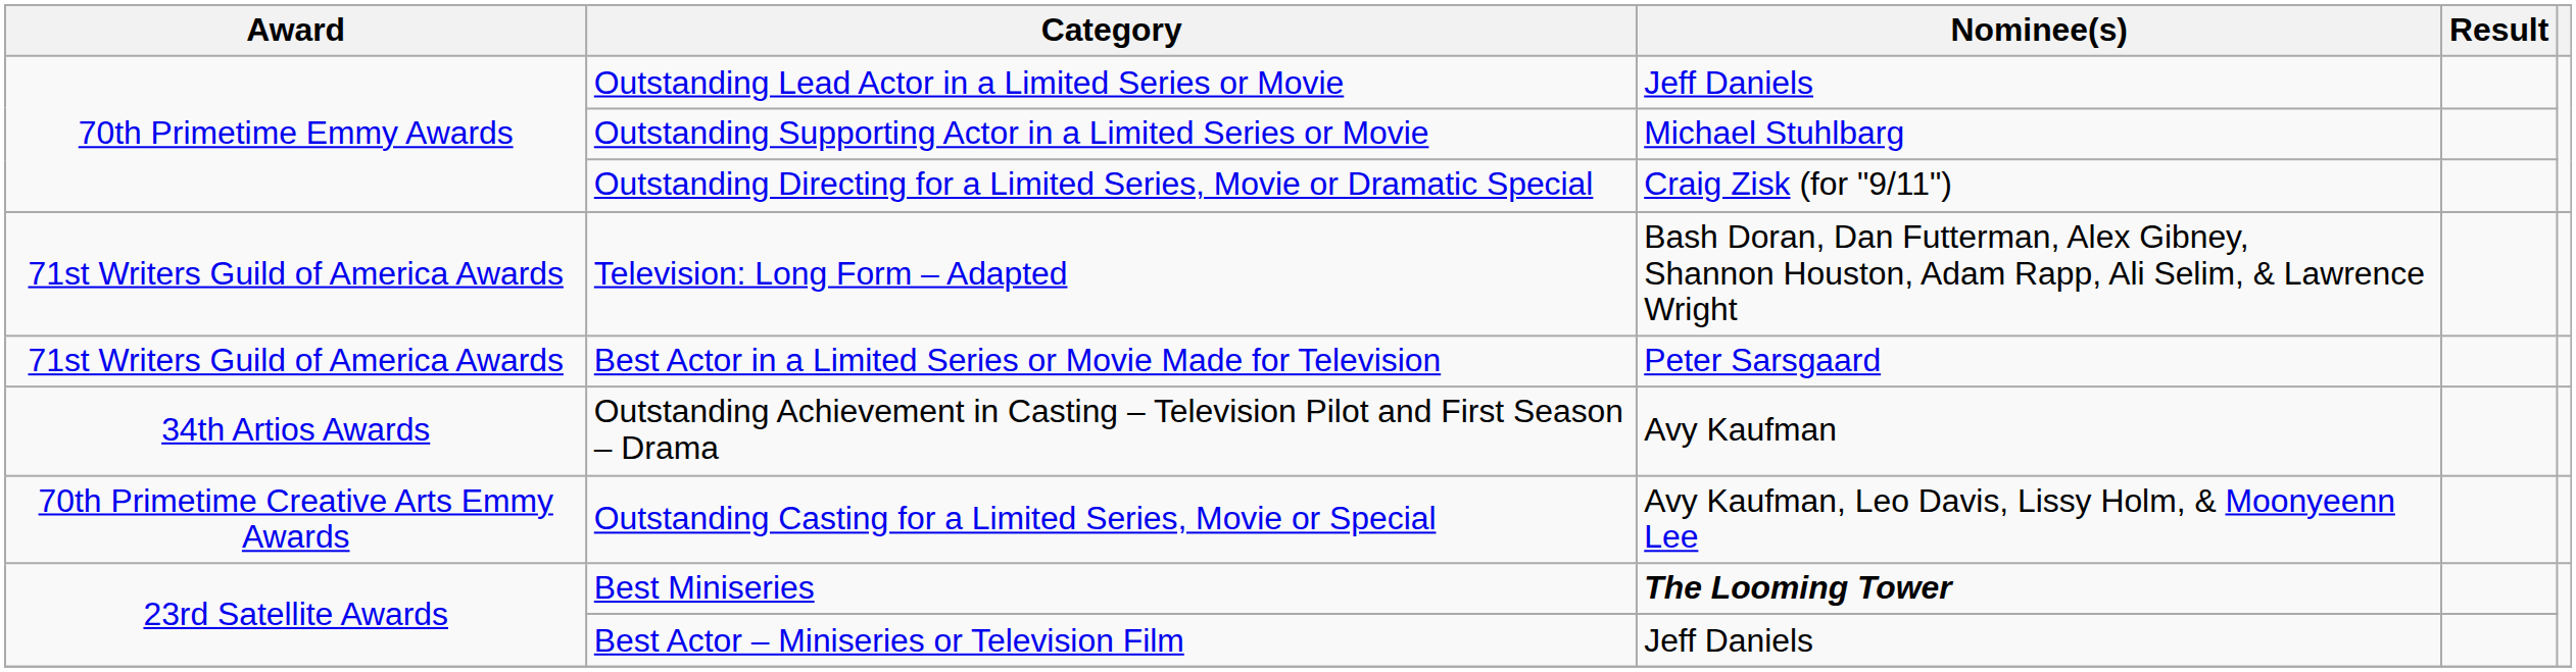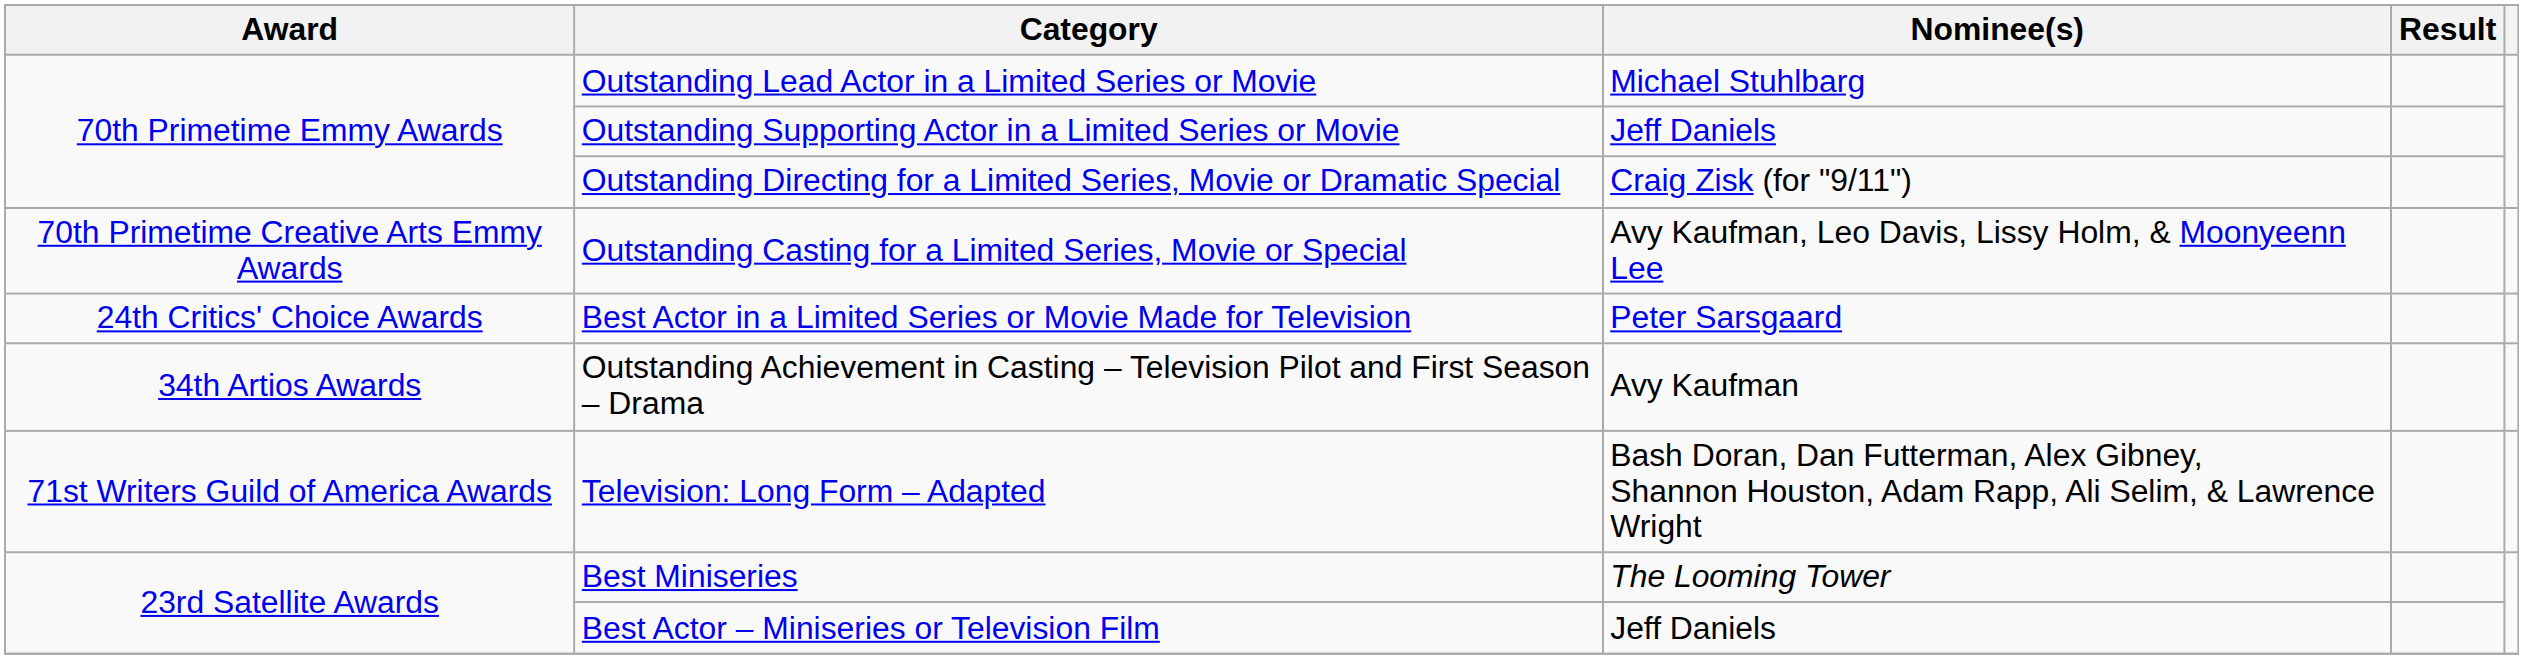 <table class="wikitable sortable" style="width:100%">
 <tr>
 <th scope="col">Award</th>
 <th scope="col">Category</th>
 <th scope="col">Nominee(s)</th>
 <th scope="col">Result</th>
 <th scope="col" class="unsortable"></th>
 </tr>
 <tr>
 <td align="center" rowspan="3"><a href='#'>70th Primetime Emmy Awards</a></td>
 <td><a href='#'>Outstanding Lead Actor in a Limited Series or Movie</a></td>
-<td><a href='#'>Jeff Daniels</a></td>
+<td><a href='#'>Michael Stuhlbarg</a></td>
 <td></td>
 <td align="center" rowspan="3"></td>
 </tr>
 <tr>
 <td><a href='#'>Outstanding Supporting Actor in a Limited Series or Movie</a></td>
-<td><a href='#'>Michael Stuhlbarg</a></td>
+<td><a href='#'>Jeff Daniels</a></td>
 <td></td>
 </tr>
 <tr>
 <td><a href='#'>Outstanding Directing for a Limited Series, Movie or Dramatic Special</a></td>
 <td><a href='#'>Craig Zisk</a> (for "9/11")</td>
 <td></td>
 </tr>
 <tr>
-<td align="center"><a href='#'>71st Writers Guild of America Awards</a></td>
-<td><a href='#'>Television: Long Form – Adapted</a></td>
-<td>Bash Doran, Dan Futterman, Alex Gibney,<br>Shannon Houston, Adam Rapp, Ali Selim, & Lawrence Wright</td>
+<td align="center"><a href='#'>70th Primetime Creative Arts Emmy Awards</a></td>
+<td><a href='#'>Outstanding Casting for a Limited Series, Movie or Special</a></td>
+<td>Avy Kaufman, Leo Davis, Lissy Holm, & <a href='#'>Moonyeenn Lee</a></td>
 <td></td>
 <td align="center"></td>
 </tr>
 <tr>
-<td align="center"><a href='#'>71st Writers Guild of America Awards</a></td>
+<td align="center"><a href='#'>24th Critics' Choice Awards</a></td>
 <td><a href='#'>Best Actor in a Limited Series or Movie Made for Television</a></td>
 <td><a href='#'>Peter Sarsgaard</a></td>
 <td></td>
 <td align="center"></td>
 </tr>
 <tr>
 <td align="center"><a href='#'>34th Artios Awards</a></td>
 <td>Outstanding Achievement in Casting – Television Pilot and First Season – Drama</td>
 <td>Avy Kaufman</td>
 <td></td>
 <td align="center"></td>
 </tr>
 <tr>
-<td align="center"><a href='#'>70th Primetime Creative Arts Emmy Awards</a></td>
-<td><a href='#'>Outstanding Casting for a Limited Series, Movie or Special</a></td>
-<td>Avy Kaufman, Leo Davis, Lissy Holm, & <a href='#'>Moonyeenn Lee</a></td>
+<td align="center"><a href='#'>71st Writers Guild of America Awards</a></td>
+<td><a href='#'>Television: Long Form – Adapted</a></td>
+<td>Bash Doran, Dan Futterman, Alex Gibney,<br>Shannon Houston, Adam Rapp, Ali Selim, & Lawrence Wright</td>
 <td></td>
 <td align="center"></td>
 </tr>
 <tr>
 <td align="center" rowspan="2"><a href='#'>23rd Satellite Awards</a></td>
 <td><a href='#'>Best Miniseries</a></td>
-<td><strong><em>The Looming Tower</em></strong></td>
+<td><em>The Looming Tower</em></td>
 <td></td>
 <td align="center" rowspan="2"></td>
 </tr>
 <tr>
 <td><a href='#'>Best Actor – Miniseries or Television Film</a></td>
 <td>Jeff Daniels</td>
 <td></td>
 </tr>
 <tr>
 </tr>
 </table>
